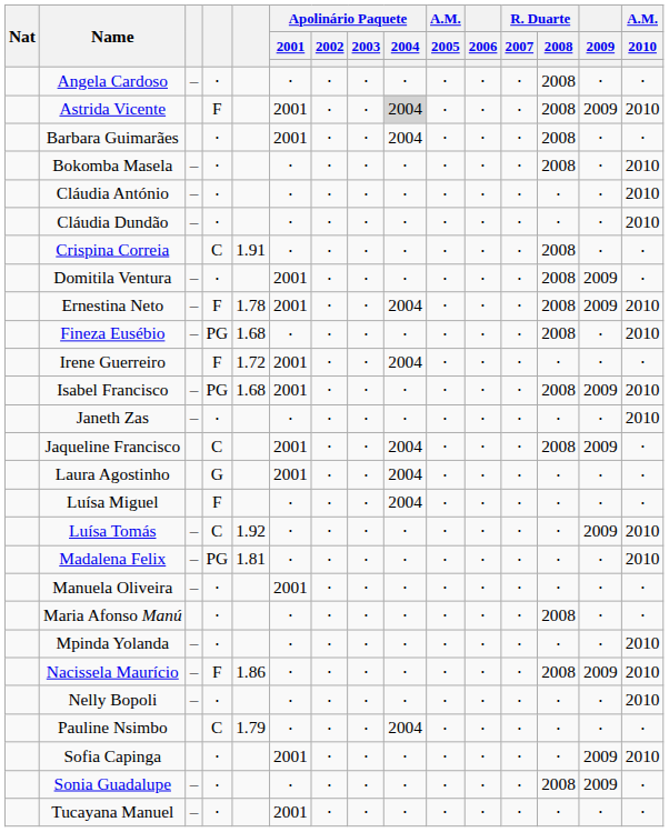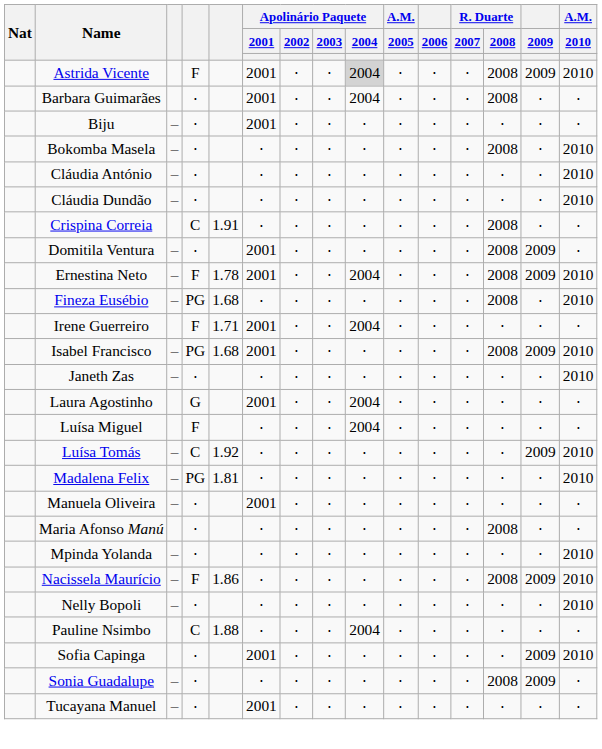 <table class="wikitable plainrowheaders sortable" style="text-align:center">
 <tr>
 <th scope="col" rowspan="3">Nat</th>
 <th scope="col" rowspan="3">Name</th>
 <th scope="col" rowspan="3"></th>
 <th scope="col" rowspan="3"></th>
 <th scope="col" rowspan="3"></th>
 <th colspan="4"><small><a href='#'>Apolinário Paquete</a></small></th>
 <th colspan="1"><small><a href='#'>A.M.</a></small></th>
 <th colspan="1"><small></small></th>
 <th colspan="2"><small><a href='#'>R. Duarte</a></small></th>
 <th colspan="1"><small></small></th>
 <th colspan="1"><small><a href='#'>A.M.</a></small></th>
 </tr>
 <tr>
 <th colspan="1"><small><a href='#'>2001</a></small></th>
 <th colspan="1"><small><a href='#'>2002</a></small></th>
 <th colspan="1"><small><a href='#'>2003</a></small></th>
 <th colspan="1"><small><a href='#'>2004</a></small></th>
 <th colspan="1"><small><a href='#'>2005</a></small></th>
 <th colspan="1"><small><a href='#'>2006</a></small></th>
 <th colspan="1"><small><a href='#'>2007</a></small></th>
 <th colspan="1"><small><a href='#'>2008</a></small></th>
 <th colspan="1"><small><a href='#'>2009</a></small></th>
 <th colspan="1"><small><a href='#'>2010</a></small></th>
 </tr>
 <tr>
 <th scope="col" rowspan="1"><small></small></th>
 <th scope="col" rowspan="1"><small></small></th>
 <th scope="col" rowspan="1"><small></small></th>
 <th scope="col" rowspan="1"><small></small></th>
 <th scope="col" rowspan="1"><small></small></th>
 <th scope="col" rowspan="1"><small></small></th>
 <th scope="col" rowspan="1"><small></small></th>
 <th scope="col" rowspan="1"><small></small></th>
 <th scope="col" rowspan="1"></th>
 <th scope="col" rowspan="1"></th>
 </tr>
 <tr>
 <td></td>
-<td><a href='#'>Angela Cardoso</a></td>
-<td>–</td>
-<td>⋅</td>
-<td></td>
-<td>⋅</td>
-<td>⋅</td>
-<td>⋅</td>
-<td>⋅</td>
-<td>⋅</td>
-<td>⋅</td>
-<td>⋅</td>
-<td>2008</td>
-<td>⋅</td>
-<td>⋅</td>
-</tr>
-<tr>
-<td></td>
 <td><a href='#'>Astrida Vicente</a></td>
 <td></td>
 <td data-sort-value="3">F</td>
 <td></td>
 <td>2001</td>
 <td>⋅</td>
 <td>⋅</td>
 <td style="background: lightgrey;">2004</td>
 <td>⋅</td>
 <td>⋅</td>
 <td>⋅</td>
 <td>2008</td>
 <td>2009</td>
 <td>2010</td>
 </tr>
 <tr>
 <td></td>
 <td>Barbara Guimarães</td>
 <td></td>
 <td>⋅</td>
 <td></td>
 <td>2001</td>
 <td>⋅</td>
 <td>⋅</td>
 <td>2004</td>
 <td>⋅</td>
 <td>⋅</td>
 <td>⋅</td>
 <td>2008</td>
+<td>⋅</td>
+<td>⋅</td>
+</tr>
+<tr>
+<td></td>
+<td>Biju</td>
+<td>–</td>
+<td>⋅</td>
+<td></td>
+<td>2001</td>
+<td>⋅</td>
+<td>⋅</td>
+<td>⋅</td>
+<td>⋅</td>
+<td>⋅</td>
+<td>⋅</td>
+<td>⋅</td>
 <td>⋅</td>
 <td>⋅</td>
 </tr>
 <tr>
 <td></td>
 <td>Bokomba Masela</td>
 <td>–</td>
 <td>⋅</td>
 <td></td>
 <td>⋅</td>
 <td>⋅</td>
 <td>⋅</td>
 <td>⋅</td>
 <td>⋅</td>
 <td>⋅</td>
 <td>⋅</td>
 <td>2008</td>
 <td>⋅</td>
 <td>2010</td>
 </tr>
 <tr>
 <td></td>
 <td>Cláudia António</td>
 <td>–</td>
 <td>⋅</td>
 <td></td>
 <td>⋅</td>
 <td>⋅</td>
 <td>⋅</td>
 <td>⋅</td>
 <td>⋅</td>
 <td>⋅</td>
 <td>⋅</td>
 <td>⋅</td>
 <td>⋅</td>
 <td>2010</td>
 </tr>
 <tr>
 <td></td>
 <td>Cláudia Dundão</td>
 <td>–</td>
 <td>⋅</td>
 <td></td>
 <td>⋅</td>
 <td>⋅</td>
 <td>⋅</td>
 <td>⋅</td>
 <td>⋅</td>
 <td>⋅</td>
 <td>⋅</td>
 <td>⋅</td>
 <td>⋅</td>
 <td>2010</td>
 </tr>
 <tr>
 <td></td>
 <td><a href='#'>Crispina Correia</a></td>
 <td></td>
 <td>C</td>
 <td>1.91</td>
 <td>⋅</td>
 <td>⋅</td>
 <td>⋅</td>
 <td>⋅</td>
 <td>⋅</td>
 <td>⋅</td>
 <td>⋅</td>
 <td>2008</td>
 <td>⋅</td>
 <td>⋅</td>
 </tr>
 <tr>
 <td></td>
 <td>Domitila Ventura</td>
 <td>–</td>
 <td>⋅</td>
 <td></td>
 <td>2001</td>
 <td>⋅</td>
 <td>⋅</td>
 <td>⋅</td>
 <td>⋅</td>
 <td>⋅</td>
 <td>⋅</td>
 <td>2008</td>
 <td>2009</td>
 <td>⋅</td>
 </tr>
 <tr>
 <td></td>
 <td>Ernestina Neto</td>
 <td>–</td>
 <td data-sort-value="3">F</td>
 <td>1.78</td>
 <td>2001</td>
 <td>⋅</td>
 <td>⋅</td>
 <td>2004</td>
 <td>⋅</td>
 <td>⋅</td>
 <td>⋅</td>
 <td>2008</td>
 <td>2009</td>
 <td>2010</td>
 </tr>
 <tr>
 <td></td>
 <td><a href='#'>Fineza Eusébio</a></td>
 <td>–</td>
 <td data-sort-value="1">PG</td>
 <td>1.68</td>
 <td>⋅</td>
 <td>⋅</td>
 <td>⋅</td>
 <td>⋅</td>
 <td>⋅</td>
 <td>⋅</td>
 <td>⋅</td>
 <td>2008</td>
 <td>⋅</td>
 <td>2010</td>
 </tr>
 <tr>
 <td></td>
 <td>Irene Guerreiro</td>
 <td></td>
 <td data-sort-value="3">F</td>
-<td>1.72</td>
+<td>1.71</td>
 <td>2001</td>
 <td>⋅</td>
 <td>⋅</td>
 <td>2004</td>
 <td>⋅</td>
 <td>⋅</td>
 <td>⋅</td>
 <td>⋅</td>
 <td>⋅</td>
 <td>⋅</td>
 </tr>
 <tr>
 <td></td>
 <td>Isabel Francisco</td>
 <td>–</td>
 <td data-sort-value="1">PG</td>
 <td>1.68</td>
 <td>2001</td>
 <td>⋅</td>
 <td>⋅</td>
 <td>⋅</td>
 <td>⋅</td>
 <td>⋅</td>
 <td>⋅</td>
 <td>2008</td>
 <td>2009</td>
 <td>2010</td>
 </tr>
 <tr>
 <td></td>
 <td>Janeth Zas</td>
 <td>–</td>
 <td>⋅</td>
 <td></td>
 <td>⋅</td>
 <td>⋅</td>
 <td>⋅</td>
 <td>⋅</td>
 <td>⋅</td>
 <td>⋅</td>
 <td>⋅</td>
 <td>⋅</td>
 <td>⋅</td>
 <td>2010</td>
-</tr>
-<tr>
-<td></td>
-<td>Jaqueline Francisco</td>
-<td></td>
-<td>C</td>
-<td></td>
-<td>2001</td>
-<td>⋅</td>
-<td>⋅</td>
-<td>2004</td>
-<td>⋅</td>
-<td>⋅</td>
-<td>⋅</td>
-<td>2008</td>
-<td>2009</td>
-<td>⋅</td>
 </tr>
 <tr>
 <td></td>
 <td>Laura Agostinho</td>
 <td></td>
 <td data-sort-value="1">G</td>
 <td></td>
 <td>2001</td>
 <td>⋅</td>
 <td>⋅</td>
 <td>2004</td>
 <td>⋅</td>
 <td>⋅</td>
 <td>⋅</td>
 <td>⋅</td>
 <td>⋅</td>
 <td>⋅</td>
 </tr>
 <tr>
 <td></td>
 <td>Luísa Miguel</td>
 <td></td>
 <td data-sort-value="3">F</td>
 <td></td>
 <td>⋅</td>
 <td>⋅</td>
 <td>⋅</td>
 <td>2004</td>
 <td>⋅</td>
 <td>⋅</td>
 <td>⋅</td>
 <td>⋅</td>
 <td>⋅</td>
 <td>⋅</td>
 </tr>
 <tr>
 <td></td>
 <td><a href='#'>Luísa Tomás</a></td>
 <td>–</td>
 <td>C</td>
 <td>1.92</td>
 <td>⋅</td>
 <td>⋅</td>
 <td>⋅</td>
 <td>⋅</td>
 <td>⋅</td>
 <td>⋅</td>
 <td>⋅</td>
 <td>⋅</td>
 <td>2009</td>
 <td>2010</td>
 </tr>
 <tr>
 <td></td>
 <td><a href='#'>Madalena Felix</a></td>
 <td>–</td>
 <td data-sort-value="1">PG</td>
 <td>1.81</td>
 <td>⋅</td>
 <td>⋅</td>
 <td>⋅</td>
 <td>⋅</td>
 <td>⋅</td>
 <td>⋅</td>
 <td>⋅</td>
 <td>⋅</td>
 <td>⋅</td>
 <td>2010</td>
 </tr>
 <tr>
 <td></td>
 <td>Manuela Oliveira</td>
 <td>–</td>
 <td>⋅</td>
 <td></td>
 <td>2001</td>
 <td>⋅</td>
 <td>⋅</td>
 <td>⋅</td>
 <td>⋅</td>
 <td>⋅</td>
 <td>⋅</td>
 <td>⋅</td>
 <td>⋅</td>
 <td>⋅</td>
 </tr>
 <tr>
 <td></td>
 <td>Maria Afonso <em>Manú</em></td>
 <td></td>
 <td>⋅</td>
 <td></td>
 <td>⋅</td>
 <td>⋅</td>
 <td>⋅</td>
 <td>⋅</td>
 <td>⋅</td>
 <td>⋅</td>
 <td>⋅</td>
 <td>2008</td>
 <td>⋅</td>
 <td>⋅</td>
 </tr>
 <tr>
 <td></td>
 <td>Mpinda Yolanda</td>
 <td>–</td>
 <td>⋅</td>
 <td></td>
 <td>⋅</td>
 <td>⋅</td>
 <td>⋅</td>
 <td>⋅</td>
 <td>⋅</td>
 <td>⋅</td>
 <td>⋅</td>
 <td>⋅</td>
 <td>⋅</td>
 <td>2010</td>
 </tr>
 <tr>
 <td></td>
 <td><a href='#'>Nacissela Maurício</a></td>
 <td>–</td>
 <td data-sort-value="3">F</td>
 <td>1.86</td>
 <td>⋅</td>
 <td>⋅</td>
 <td>⋅</td>
 <td>⋅</td>
 <td>⋅</td>
 <td>⋅</td>
 <td>⋅</td>
 <td>2008</td>
 <td>2009</td>
 <td>2010</td>
 </tr>
 <tr>
 <td></td>
 <td>Nelly Bopoli</td>
 <td>–</td>
 <td>⋅</td>
 <td></td>
 <td>⋅</td>
 <td>⋅</td>
 <td>⋅</td>
 <td>⋅</td>
 <td>⋅</td>
 <td>⋅</td>
 <td>⋅</td>
 <td>⋅</td>
 <td>⋅</td>
 <td>2010</td>
 </tr>
 <tr>
 <td></td>
 <td>Pauline Nsimbo</td>
 <td></td>
 <td>C</td>
-<td>1.79</td>
+<td>1.88</td>
 <td>⋅</td>
 <td>⋅</td>
 <td>⋅</td>
 <td>2004</td>
 <td>⋅</td>
 <td>⋅</td>
 <td>⋅</td>
 <td>⋅</td>
 <td>⋅</td>
 <td>⋅</td>
 </tr>
 <tr>
 <td></td>
 <td>Sofia Capinga</td>
 <td></td>
 <td>⋅</td>
 <td></td>
 <td>2001</td>
 <td>⋅</td>
 <td>⋅</td>
 <td>⋅</td>
 <td>⋅</td>
 <td>⋅</td>
 <td>⋅</td>
 <td>⋅</td>
 <td>2009</td>
 <td>2010</td>
 </tr>
 <tr>
 <td></td>
 <td><a href='#'>Sonia Guadalupe</a></td>
 <td>–</td>
 <td>⋅</td>
 <td></td>
 <td>⋅</td>
 <td>⋅</td>
 <td>⋅</td>
 <td>⋅</td>
 <td>⋅</td>
 <td>⋅</td>
 <td>⋅</td>
 <td>2008</td>
 <td>2009</td>
 <td>⋅</td>
 </tr>
 <tr>
 <td></td>
 <td>Tucayana Manuel</td>
 <td>–</td>
 <td>⋅</td>
 <td></td>
 <td>2001</td>
 <td>⋅</td>
 <td>⋅</td>
 <td>⋅</td>
 <td>⋅</td>
 <td>⋅</td>
 <td>⋅</td>
 <td>⋅</td>
 <td>⋅</td>
 <td>⋅</td>
 </tr>
 </table>
